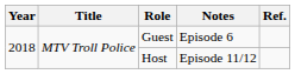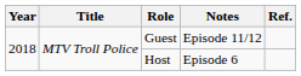 <table class="wikitable sortable">
 <tr>
 <th scope="col">Year</th>
 <th scope="col">Title</th>
 <th scope="col">Role</th>
 <th scope="col">Notes</th>
 <th scope="col">Ref.</th>
 </tr>
 <tr>
 <td rowspan="2">2018</td>
 <td rowspan="2"><em>MTV Troll Police</em></td>
 <td>Guest</td>
-<td>Episode 6</td>
+<td>Episode 11/12</td>
 <td></td>
 </tr>
 <tr>
 <td>Host</td>
-<td>Episode 11/12</td>
+<td>Episode 6</td>
 <td></td>
 </tr>
 </table>
